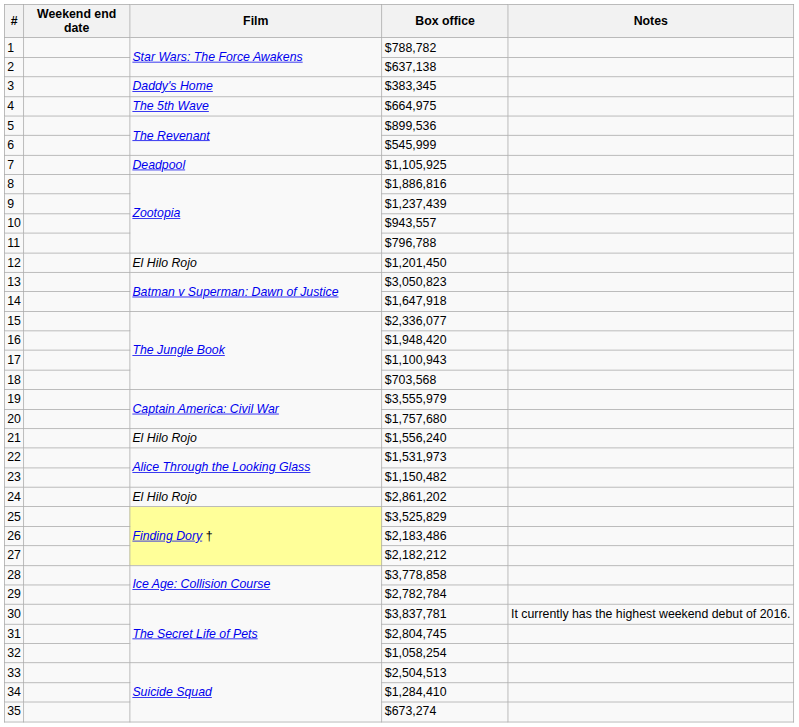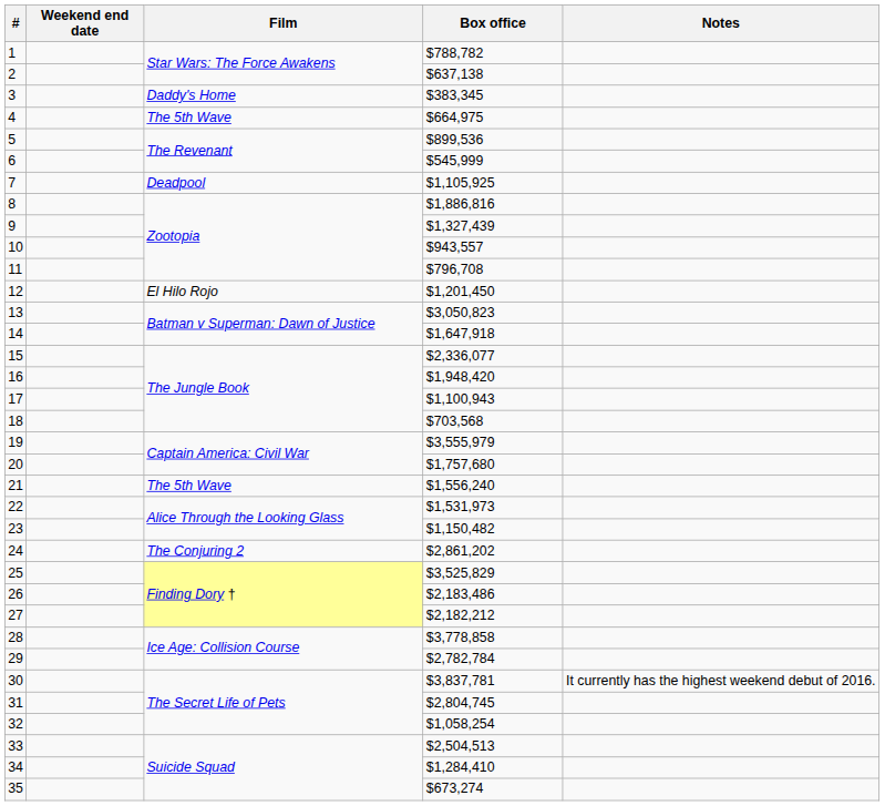 <table class="wikitable sortable">
 <tr>
 <th abbr="Week">#</th>
 <th abbr="Date" style="width:130px">Weekend end date</th>
 <th width="32%">Film</th>
 <th width="16%">Box office</th>
 <th>Notes</th>
 </tr>
 <tr>
 <td>1</td>
 <td></td>
 <td rowspan="2"><em><a href='#'>Star Wars: The Force Awakens</a></em></td>
 <td>$788,782</td>
 <td></td>
 </tr>
 <tr>
 <td>2</td>
 <td></td>
 <td>$637,138</td>
 <td></td>
 </tr>
 <tr>
 <td>3</td>
 <td></td>
 <td><em><a href='#'>Daddy's Home</a></em></td>
 <td>$383,345</td>
 <td></td>
 </tr>
 <tr>
 <td>4</td>
 <td></td>
 <td><em><a href='#'>The 5th Wave</a></em></td>
 <td>$664,975</td>
 <td></td>
 </tr>
 <tr>
 <td>5</td>
 <td></td>
 <td rowspan="2"><em><a href='#'>The Revenant</a></em></td>
 <td>$899,536</td>
 <td></td>
 </tr>
 <tr>
 <td>6</td>
 <td></td>
 <td>$545,999</td>
 <td></td>
 </tr>
 <tr>
 <td>7</td>
 <td></td>
 <td><em><a href='#'>Deadpool</a></em></td>
 <td>$1,105,925</td>
 <td></td>
 </tr>
 <tr>
 <td>8</td>
 <td></td>
 <td rowspan="4"><em><a href='#'>Zootopia</a></em></td>
 <td>$1,886,816</td>
 <td></td>
 </tr>
 <tr>
 <td>9</td>
 <td></td>
-<td>$1,237,439</td>
+<td>$1,327,439</td>
 <td></td>
 </tr>
 <tr>
 <td>10</td>
 <td></td>
 <td>$943,557</td>
 <td></td>
 </tr>
 <tr>
 <td>11</td>
 <td></td>
-<td>$796,788</td>
+<td>$796,708</td>
 <td></td>
 </tr>
 <tr>
 <td>12</td>
 <td></td>
 <td><em>El Hilo Rojo</em></td>
 <td>$1,201,450</td>
 <td></td>
 </tr>
 <tr>
 <td>13</td>
 <td></td>
 <td rowspan="2"><em><a href='#'>Batman v Superman: Dawn of Justice</a></em></td>
 <td>$3,050,823</td>
 <td></td>
 </tr>
 <tr>
 <td>14</td>
 <td></td>
 <td>$1,647,918</td>
 <td></td>
 </tr>
 <tr>
 <td>15</td>
 <td></td>
 <td rowspan="4"><em><a href='#'>The Jungle Book</a></em></td>
 <td>$2,336,077</td>
 <td></td>
 </tr>
 <tr>
 <td>16</td>
 <td></td>
 <td>$1,948,420</td>
 <td></td>
 </tr>
 <tr>
 <td>17</td>
 <td></td>
 <td>$1,100,943</td>
 <td></td>
 </tr>
 <tr>
 <td>18</td>
 <td></td>
 <td>$703,568</td>
 <td></td>
 </tr>
 <tr>
 <td>19</td>
 <td></td>
 <td rowspan="2"><em><a href='#'>Captain America: Civil War</a></em></td>
 <td>$3,555,979</td>
 <td></td>
 </tr>
 <tr>
 <td>20</td>
 <td></td>
 <td>$1,757,680</td>
 <td></td>
 </tr>
 <tr>
 <td>21</td>
 <td></td>
-<td><em>El Hilo Rojo</em></td>
+<td><em><a href='#'>The 5th Wave</a></em></td>
 <td>$1,556,240</td>
 <td></td>
 </tr>
 <tr>
 <td>22</td>
 <td></td>
 <td rowspan="2"><em><a href='#'>Alice Through the Looking Glass</a></em></td>
 <td>$1,531,973</td>
 <td></td>
 </tr>
 <tr>
 <td>23</td>
 <td></td>
 <td>$1,150,482</td>
 <td></td>
 </tr>
 <tr>
 <td>24</td>
 <td></td>
-<td><em>El Hilo Rojo</em></td>
+<td><em><a href='#'>The Conjuring 2</a></em></td>
 <td>$2,861,202</td>
 <td></td>
 </tr>
 <tr>
 <td>25</td>
 <td></td>
 <td rowspan="3" style="background-color:#FFFF99"><em><a href='#'>Finding Dory</a></em> †</td>
 <td>$3,525,829</td>
 <td></td>
 </tr>
 <tr>
 <td>26</td>
 <td></td>
 <td>$2,183,486</td>
 <td></td>
 </tr>
 <tr>
 <td>27</td>
 <td></td>
 <td>$2,182,212</td>
 <td></td>
 </tr>
 <tr>
 <td>28</td>
 <td></td>
 <td rowspan="2"><em><a href='#'>Ice Age: Collision Course</a></em></td>
 <td>$3,778,858</td>
 <td></td>
 </tr>
 <tr>
 <td>29</td>
 <td></td>
 <td>$2,782,784</td>
 <td></td>
 </tr>
 <tr>
 <td>30</td>
 <td></td>
 <td rowspan="3"><em><a href='#'>The Secret Life of Pets</a></em></td>
 <td>$3,837,781</td>
 <td>It currently has the highest weekend debut of 2016.</td>
 </tr>
 <tr>
 <td>31</td>
 <td></td>
 <td>$2,804,745</td>
 <td></td>
 </tr>
 <tr>
 <td>32</td>
 <td></td>
 <td>$1,058,254</td>
 <td></td>
 </tr>
 <tr>
 <td>33</td>
 <td></td>
 <td rowspan="3"><em><a href='#'>Suicide Squad</a></em></td>
 <td>$2,504,513</td>
 <td></td>
 </tr>
 <tr>
 <td>34</td>
 <td></td>
 <td>$1,284,410</td>
 <td></td>
 </tr>
 <tr>
 <td>35</td>
 <td></td>
 <td>$673,274</td>
 <td></td>
 </tr>
 </table>
